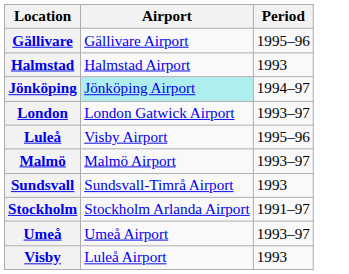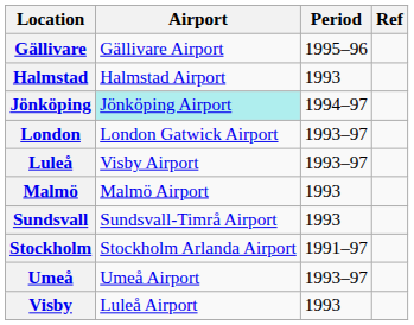 <table class="wikitable plainrowheaders sortable">
 <tr>
 <th scope=col>Location</th>
 <th scope=col>Airport</th>
 <th scope=col>Period</th>
+<th scope=col class=unsortable>Ref</th>
 </tr>
 <tr>
 <th scope=row><a href='#'>Gällivare</a></th>
 <td><a href='#'>Gällivare Airport</a></td>
 <td>1995–96</td>
+<td align=center></td>
 </tr>
 <tr>
 <th scope=row><a href='#'>Halmstad</a></th>
 <td><a href='#'>Halmstad Airport</a></td>
 <td>1993</td>
+<td align=center></td>
 </tr>
 <tr>
 <th scope=row><a href='#'>Jönköping</a></th>
 <td style="background: paleturquoise;"><a href='#'>Jönköping Airport</a></td>
 <td>1994–97</td>
+<td align=center></td>
 </tr>
 <tr>
 <th scope=row><a href='#'>London</a></th>
 <td><a href='#'>London Gatwick Airport</a></td>
 <td>1993–97</td>
+<td align=center></td>
 </tr>
 <tr>
 <th scope=row><a href='#'>Luleå</a></th>
 <td><a href='#'>Visby Airport</a></td>
-<td>1995–96</td>
+<td>1993–97</td>
+<td align=center></td>
 </tr>
 <tr>
 <th scope=row><a href='#'>Malmö</a></th>
 <td><a href='#'>Malmö Airport</a></td>
-<td>1993–97</td>
+<td>1993</td>
+<td align=center></td>
 </tr>
 <tr>
 <th scope=row><a href='#'>Sundsvall</a></th>
 <td><a href='#'>Sundsvall-Timrå Airport</a></td>
 <td>1993</td>
+<td align=center></td>
 </tr>
 <tr>
 <th scope=row><a href='#'>Stockholm</a></th>
 <td><a href='#'>Stockholm Arlanda Airport</a></td>
 <td>1991–97</td>
+<td align=center></td>
 </tr>
 <tr>
 <th scope=row><a href='#'>Umeå</a></th>
 <td><a href='#'>Umeå Airport</a></td>
 <td>1993–97</td>
+<td align=center></td>
 </tr>
 <tr>
 <th scope=row><a href='#'>Visby</a></th>
 <td><a href='#'>Luleå Airport</a></td>
 <td>1993</td>
+<td align=center></td>
 </tr>
 </table>
